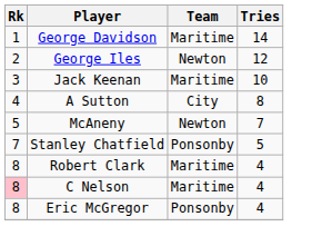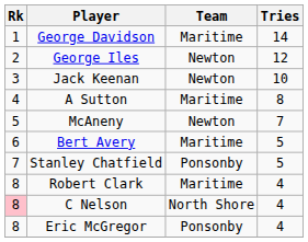 <table class="wikitable sortable" style="text-align: center;">
 <tr>
 <th>Rk</th>
 <th>Player</th>
 <th>Team</th>
 <th>Tries</th>
 </tr>
 <tr>
 <td>1</td>
 <td><a href='#'>George Davidson</a></td>
 <td>Maritime</td>
 <td>14</td>
 </tr>
 <tr>
 <td>2</td>
 <td><a href='#'>George Iles</a></td>
 <td>Newton</td>
 <td>12</td>
 </tr>
 <tr>
 <td>3</td>
 <td>Jack Keenan</td>
-<td>Maritime</td>
+<td>Newton</td>
 <td>10</td>
 </tr>
 <tr>
 <td>4</td>
 <td>A Sutton</td>
-<td>City</td>
+<td>Maritime</td>
 <td>8</td>
 </tr>
 <tr>
 <td>5</td>
 <td>McAneny</td>
 <td>Newton</td>
 <td>7</td>
+</tr>
+<tr>
+<td>6</td>
+<td><a href='#'>Bert Avery</a></td>
+<td>Maritime</td>
+<td>5</td>
 </tr>
 <tr>
 <td>7</td>
 <td>Stanley Chatfield</td>
 <td>Ponsonby</td>
 <td>5</td>
 </tr>
 <tr>
 <td>8</td>
 <td>Robert Clark</td>
 <td>Maritime</td>
 <td>4</td>
 </tr>
 <tr>
 <td style="background: pink;">8</td>
 <td>C Nelson</td>
-<td>Maritime</td>
+<td>North Shore</td>
 <td>4</td>
 </tr>
 <tr>
 <td>8</td>
 <td>Eric McGregor</td>
 <td>Ponsonby</td>
 <td>4</td>
 </tr>
 <tr>
 </tr>
 </table>
